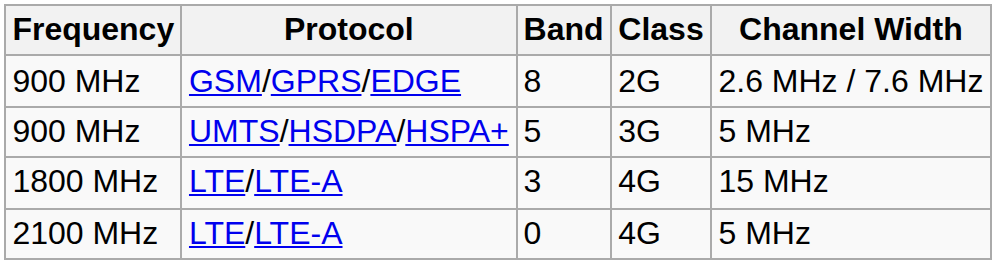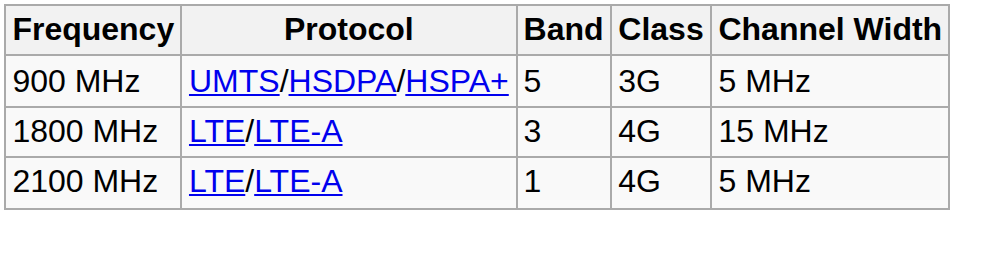 <table class="wikitable">
 <tr>
 <th>Frequency</th>
 <th>Protocol</th>
 <th>Band</th>
 <th>Class</th>
 <th>Channel Width</th>
-</tr>
-<tr>
-<td>900 MHz</td>
-<td><a href='#'>GSM</a>/<a href='#'>GPRS</a>/<a href='#'>EDGE</a></td>
-<td>8</td>
-<td>2G</td>
-<td>2.6 MHz / 7.6 MHz</td>
 </tr>
 <tr>
 <td>900 MHz</td>
 <td><a href='#'>UMTS</a>/<a href='#'>HSDPA</a>/<a href='#'>HSPA+</a></td>
 <td>5</td>
 <td>3G</td>
 <td>5 MHz</td>
 </tr>
 <tr>
 <td>1800 MHz</td>
 <td><a href='#'>LTE</a>/<a href='#'>LTE-A</a></td>
 <td>3</td>
 <td>4G</td>
 <td>15 MHz</td>
 </tr>
 <tr>
 <td>2100 MHz</td>
 <td><a href='#'>LTE</a>/<a href='#'>LTE-A</a></td>
-<td>0</td>
+<td>1</td>
 <td>4G</td>
 <td>5 MHz</td>
 </tr>
 </table>
